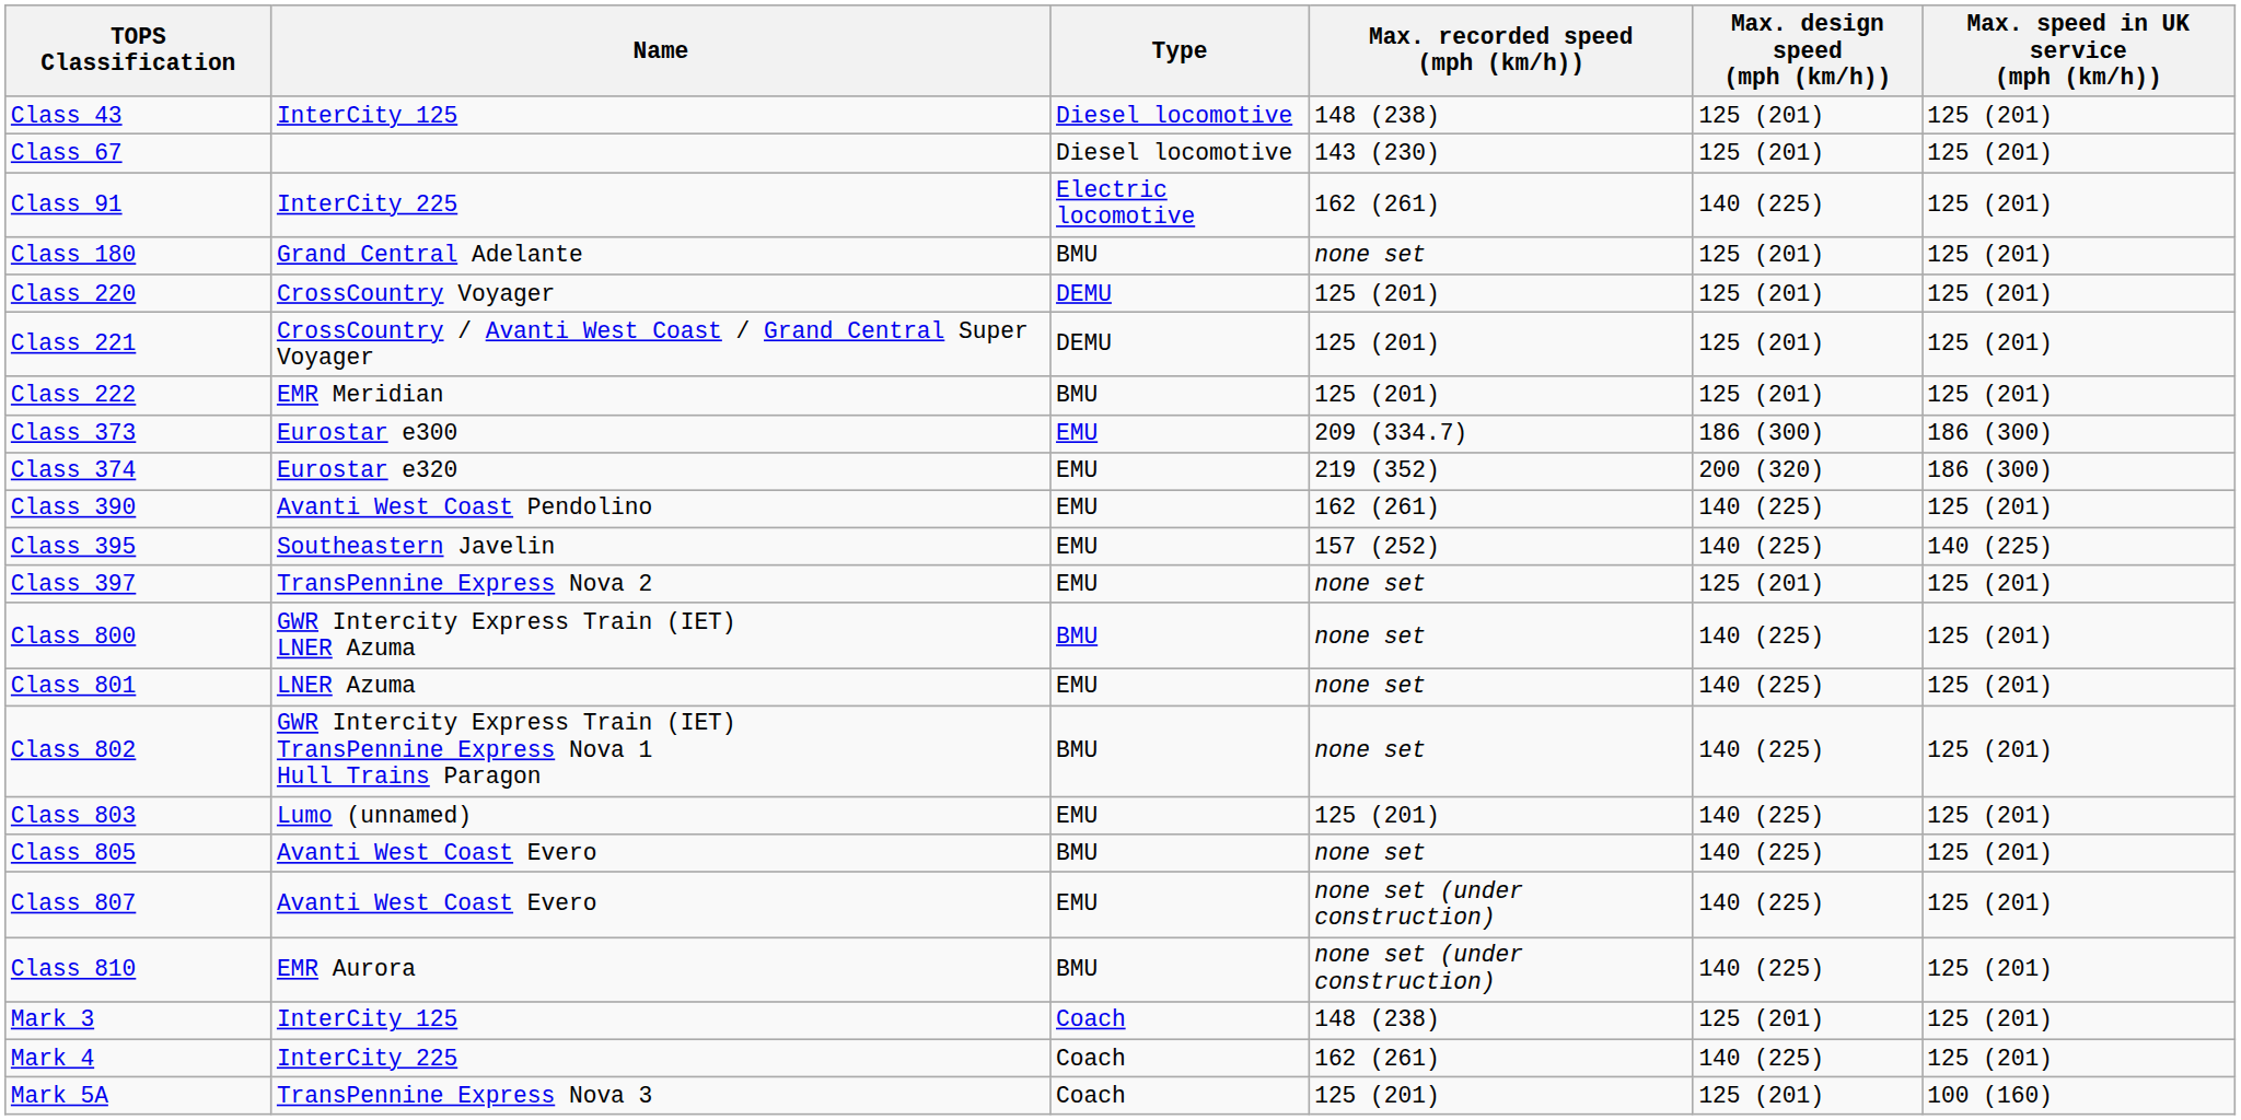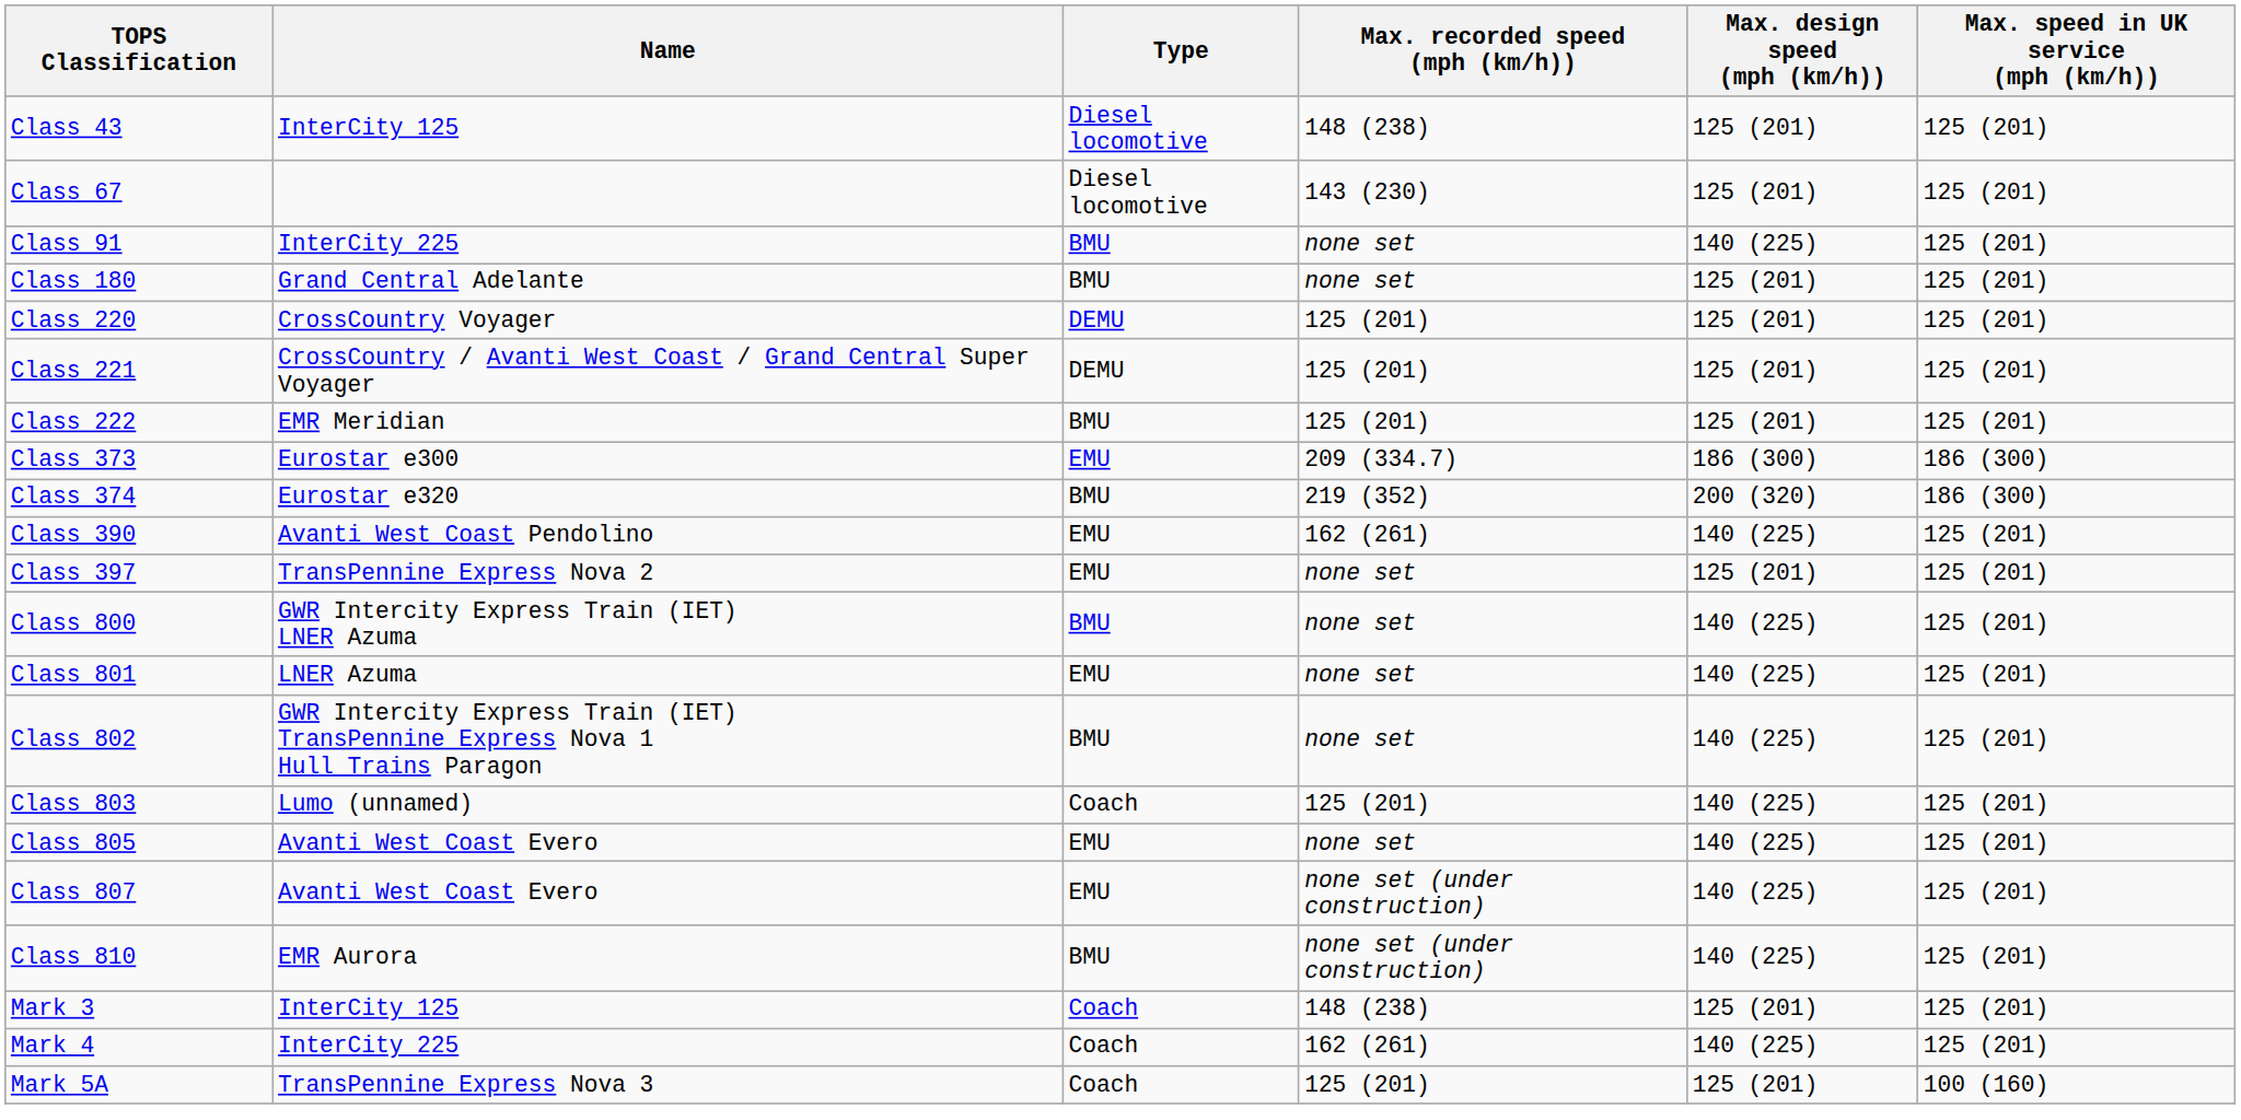 <table class="wikitable sortable">
 <tr>
 <th>TOPS Classification</th>
 <th>Name</th>
 <th>Type</th>
 <th>Max. recorded speed<br>(mph (km/h))</th>
 <th>Max. design speed<br>(mph (km/h))</th>
 <th>Max. speed in UK service<br>(mph (km/h))</th>
 </tr>
 <tr>
 <td><a href='#'>Class 43</a></td>
 <td><a href='#'>InterCity 125</a></td>
 <td><a href='#'>Diesel locomotive</a></td>
 <td>148 (238)</td>
 <td>125 (201)</td>
 <td>125 (201)</td>
 </tr>
 <tr>
 <td><a href='#'>Class 67</a></td>
 <td></td>
 <td>Diesel locomotive</td>
 <td>143 (230)</td>
 <td>125 (201)</td>
 <td>125 (201)</td>
 </tr>
 <tr>
 <td><a href='#'>Class 91</a></td>
 <td><a href='#'>InterCity 225</a></td>
-<td><a href='#'>Electric locomotive</a></td>
-<td>162 (261)</td>
+<td><a href='#'>BMU</a></td>
+<td><em>none set</em></td>
 <td>140 (225)</td>
 <td>125 (201)</td>
 </tr>
 <tr>
 <td><a href='#'>Class 180</a></td>
 <td><a href='#'>Grand Central</a> Adelante</td>
 <td>BMU</td>
 <td><em>none set</em></td>
 <td>125 (201)</td>
 <td>125 (201)</td>
 </tr>
 <tr>
 <td><a href='#'>Class 220</a></td>
 <td><a href='#'>CrossCountry</a> Voyager</td>
 <td><a href='#'>DEMU</a></td>
 <td>125 (201)</td>
 <td>125 (201)</td>
 <td>125 (201)</td>
 </tr>
 <tr>
 <td><a href='#'>Class 221</a></td>
 <td><a href='#'>CrossCountry</a> / <a href='#'>Avanti West Coast</a> / <a href='#'>Grand Central</a> Super Voyager</td>
 <td>DEMU</td>
 <td>125 (201)</td>
 <td>125 (201)</td>
 <td>125 (201)</td>
 </tr>
 <tr>
 <td><a href='#'>Class 222</a></td>
 <td><a href='#'>EMR</a> Meridian</td>
 <td>BMU</td>
 <td>125 (201)</td>
 <td>125 (201)</td>
 <td>125 (201)</td>
 </tr>
 <tr>
 <td><a href='#'>Class 373</a></td>
 <td><a href='#'>Eurostar</a> e300</td>
 <td><a href='#'>EMU</a></td>
 <td>209 (334.7)</td>
 <td>186 (300)</td>
 <td>186 (300)</td>
 </tr>
 <tr>
 <td><a href='#'>Class 374</a></td>
 <td><a href='#'>Eurostar</a> e320</td>
-<td>EMU</td>
+<td>BMU</td>
 <td>219 (352)</td>
 <td>200 (320)</td>
 <td>186 (300)</td>
 </tr>
 <tr>
 <td><a href='#'>Class 390</a></td>
 <td><a href='#'>Avanti West Coast</a> Pendolino</td>
 <td>EMU</td>
 <td>162 (261)</td>
 <td>140 (225)</td>
 <td>125 (201)</td>
-</tr>
-<tr>
-<td><a href='#'>Class 395</a></td>
-<td><a href='#'>Southeastern</a> Javelin</td>
-<td>EMU</td>
-<td>157 (252)</td>
-<td>140 (225)</td>
-<td>140 (225)</td>
 </tr>
 <tr>
 <td><a href='#'>Class 397</a></td>
 <td><a href='#'>TransPennine Express</a> Nova 2</td>
 <td>EMU</td>
 <td><em>none set</em></td>
 <td>125 (201)</td>
 <td>125 (201)</td>
 </tr>
 <tr>
 <td><a href='#'>Class 800</a></td>
 <td><a href='#'>GWR</a> Intercity Express Train (IET)<br><a href='#'>LNER</a> Azuma</td>
 <td><a href='#'>BMU</a></td>
 <td><em>none set</em></td>
 <td>140 (225)</td>
 <td>125 (201)</td>
 </tr>
 <tr>
 <td><a href='#'>Class 801</a></td>
 <td><a href='#'>LNER</a> Azuma</td>
 <td>EMU</td>
 <td><em>none set</em></td>
 <td>140 (225)</td>
 <td>125 (201)</td>
 </tr>
 <tr>
 <td><a href='#'>Class 802</a></td>
 <td><a href='#'>GWR</a> Intercity Express Train (IET)<br><a href='#'>TransPennine Express</a> Nova 1<br><a href='#'>Hull Trains</a> Paragon</td>
 <td>BMU</td>
 <td><em>none set</em></td>
 <td>140 (225)</td>
 <td>125 (201)</td>
 </tr>
 <tr>
 <td><a href='#'>Class 803</a></td>
 <td><a href='#'>Lumo</a> (unnamed)</td>
-<td>EMU</td>
+<td>Coach</td>
 <td>125 (201)</td>
 <td>140 (225)</td>
 <td>125 (201)</td>
 </tr>
 <tr>
 <td><a href='#'>Class 805</a></td>
 <td><a href='#'>Avanti West Coast</a> Evero</td>
-<td>BMU</td>
+<td>EMU</td>
 <td><em>none set</em></td>
 <td>140 (225)</td>
 <td>125 (201)</td>
 </tr>
 <tr>
 <td><a href='#'>Class 807</a></td>
 <td><a href='#'>Avanti West Coast</a> Evero</td>
 <td>EMU</td>
 <td><em>none set (under construction)</em></td>
 <td>140 (225)</td>
 <td>125 (201)</td>
 </tr>
 <tr>
 <td><a href='#'>Class 810</a></td>
 <td><a href='#'>EMR</a> Aurora</td>
 <td>BMU</td>
 <td><em>none set (under construction)</em></td>
 <td>140 (225)</td>
 <td>125 (201)</td>
 </tr>
 <tr>
 <td><a href='#'>Mark 3</a></td>
 <td><a href='#'>InterCity 125</a></td>
 <td><a href='#'>Coach</a></td>
 <td>148 (238)</td>
 <td>125 (201)</td>
 <td>125 (201)</td>
 </tr>
 <tr>
 <td><a href='#'>Mark 4</a></td>
 <td><a href='#'>InterCity 225</a></td>
 <td>Coach</td>
 <td>162 (261)</td>
 <td>140 (225)</td>
 <td>125 (201)</td>
 </tr>
 <tr>
 <td><a href='#'>Mark 5A</a></td>
 <td><a href='#'>TransPennine Express</a> Nova 3</td>
 <td>Coach</td>
 <td>125 (201)</td>
 <td>125 (201)</td>
 <td>100 (160)</td>
 </tr>
 </table>
